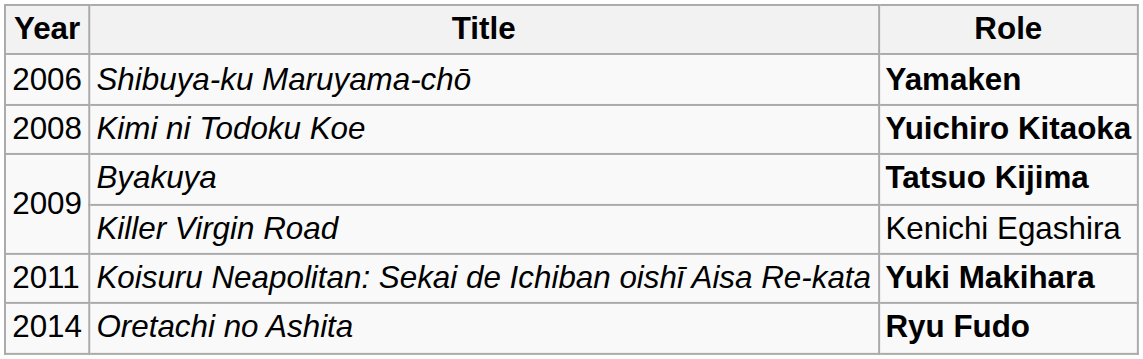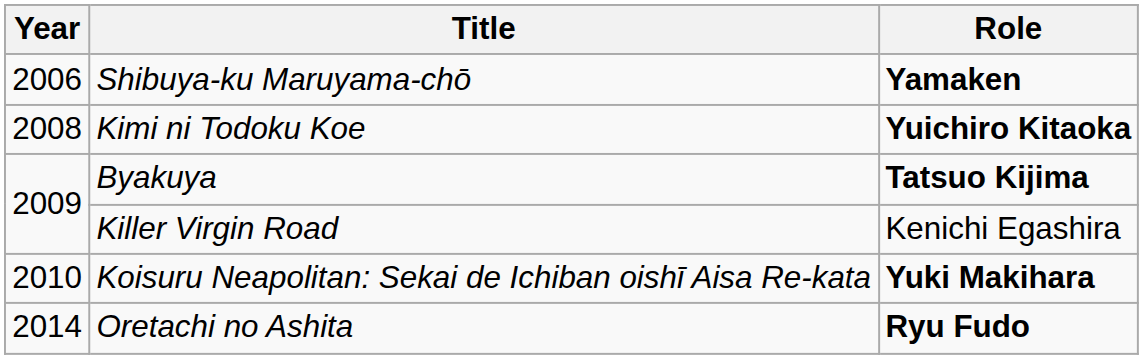 <table class="wikitable">
 <tr>
 <th>Year</th>
 <th>Title</th>
 <th>Role</th>
 </tr>
 <tr>
 <td>2006</td>
 <td><em>Shibuya-ku Maruyama-chō</em></td>
 <td><strong>Yamaken</strong></td>
 </tr>
 <tr>
 <td>2008</td>
 <td><em>Kimi ni Todoku Koe</em></td>
 <td><strong>Yuichiro Kitaoka</strong></td>
 </tr>
 <tr>
 <td rowspan="2">2009</td>
 <td><em>Byakuya</em></td>
 <td><strong>Tatsuo Kijima</strong></td>
 </tr>
 <tr>
 <td><em>Killer Virgin Road</em></td>
 <td>Kenichi Egashira</td>
 </tr>
 <tr>
-<td>2011</td>
+<td>2010</td>
 <td><em>Koisuru Neapolitan: Sekai de Ichiban oishī Aisa Re-kata</em></td>
 <td><strong>Yuki Makihara</strong></td>
 </tr>
 <tr>
 <td>2014</td>
 <td><em>Oretachi no Ashita</em></td>
 <td><strong>Ryu Fudo</strong></td>
 </tr>
 </table>
